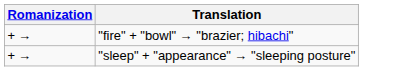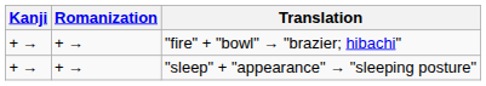 <table class="wikitable">
 <tr>
+<th><a href='#'>Kanji</a></th>
 <th><a href='#'>Romanization</a></th>
 <th>Translation</th>
 </tr>
 <tr>
 <td> +  → </td>
+<td> +  → </td>
 <td>"fire" + "bowl" → "brazier; <a href='#'>hibachi</a>"</td>
 </tr>
 <tr>
 <td> +  → </td>
+<td> +  → </td>
 <td>"sleep" + "appearance" → "sleeping posture"</td>
 </tr>
 </table>
